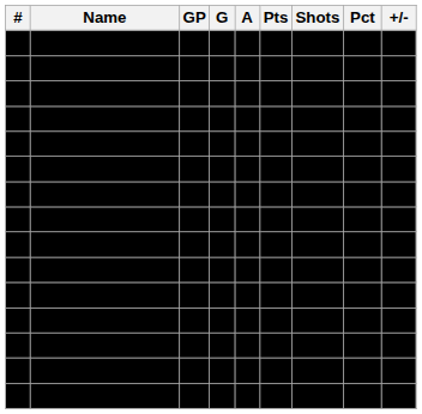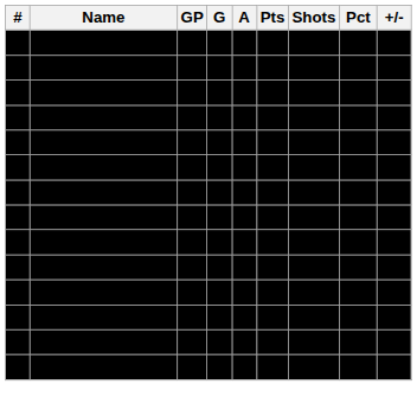 <table class="wikitable">
 <tr>
 <th>#</th>
 <th>Name</th>
 <th>GP</th>
 <th>G</th>
 <th>A</th>
 <th>Pts</th>
 <th>Shots</th>
 <th>Pct</th>
 <th>+/-</th>
 </tr>
 <tr align="center" bgcolor=" ">
 <td>81</td>
 <td>Jessica Shanahan</td>
 <td>24</td>
 <td>13</td>
 <td>15</td>
 <td>28</td>
 <td>77</td>
 <td>.130</td>
-<td>+18</td>
-</tr>
-<tr align="center" bgcolor=" ">
-<td>89</td>
-<td>Abygail Laking</td>
-<td>24</td>
-<td>15</td>
-<td>10</td>
-<td>25</td>
-<td>83</td>
-<td>.181</td>
 <td>+18</td>
 </tr>
 <tr align="center" bgcolor=" ">
 <td>8</td>
 <td>Carolyn Campbell</td>
 <td>22</td>
 <td>13</td>
 <td>9</td>
 <td>22</td>
 <td>100</td>
 <td>.169</td>
 <td>+9</td>
 </tr>
 <tr align="center" bgcolor=" ">
 <td>92</td>
 <td>Catie Gavin</td>
 <td>18</td>
 <td>5</td>
 <td>16</td>
 <td>21</td>
 <td>55</td>
 <td>.091</td>
 <td>+9</td>
 </tr>
 <tr align="center" bgcolor=" ">
 <td>13</td>
 <td>Suzanne Fenerty</td>
 <td>24</td>
 <td>2</td>
 <td>14</td>
 <td>16</td>
 <td>50</td>
 <td>.040</td>
 <td>+5</td>
 </tr>
 <tr align="center" bgcolor=" ">
 <td>19</td>
 <td>Brittney Perkins</td>
 <td>24</td>
 <td>9</td>
 <td>5</td>
 <td>14</td>
 <td>59</td>
 <td>.153</td>
 <td>+17</td>
 </tr>
 <tr align="center" bgcolor=" ">
-<td>41</td>
-<td>Marilynn Hay</td>
-<td>22</td>
-<td>5</td>
-<td>9</td>
-<td>14</td>
-<td>104</td>
-<td>.048</td>
-<td>+18</td>
-</tr>
-<tr align="center" bgcolor=" ">
 <td>20</td>
 <td>Daniela Falconio</td>
 <td>24</td>
 <td>5</td>
 <td>8</td>
 <td>13</td>
 <td><strong>40</strong></td>
 <td>.125</td>
 <td>+9</td>
 </tr>
 <tr align="center" bgcolor=" ">
 <td>70</td>
 <td>Laura Grant</td>
-<td><strong>24</strong></td>
+<td>24</td>
 <td>2</td>
 <td>11</td>
 <td>13</td>
 <td>54</td>
 <td>.062</td>
-<td>+16</td>
+<td>+14</td>
 </tr>
 <tr align="center" bgcolor=" ">
 <td>94</td>
 <td>Nicole Hansom</td>
 <td>24</td>
 <td>5</td>
 <td>7</td>
 <td>12</td>
 <td>54</td>
 <td>.035</td>
 <td>+2</td>
 </tr>
 <tr align="center" bgcolor=" ">
 <td>75</td>
 <td>Jenna Downey</td>
 <td>24</td>
 <td>2</td>
 <td>10</td>
 <td>12</td>
 <td>57</td>
 <td>.093</td>
 <td>+4</td>
+</tr>
+<tr align="center" bgcolor=" ">
+<td>17</td>
+<td>Sidney Ritchie</td>
+<td>23</td>
+<td>4</td>
+<td>4</td>
+<td>8</td>
+<td>37</td>
+<td>.108</td>
+<td>+5</td>
 </tr>
 <tr align="center" bgcolor=" ">
 <td>84</td>
 <td>Tyson Beukeboom</td>
 <td>15</td>
 <td>1</td>
 <td>5</td>
 <td>6</td>
 <td>17</td>
 <td>.059</td>
 <td>0</td>
 </tr>
 <tr align="center" bgcolor=" ">
 <td>3</td>
 <td>Leah Boucher</td>
 <td>22</td>
 <td>2</td>
 <td>2</td>
 <td>4</td>
 <td><strong>22</strong></td>
 <td>.000</td>
 <td>+10</td>
 </tr>
 <tr align="center" bgcolor=" ">
 <td>7</td>
 <td>Jessica McCullough</td>
 <td>18</td>
 <td>0</td>
 <td>3</td>
 <td>3</td>
 <td>12</td>
 <td>.091</td>
 <td>+7</td>
 </tr>
 <tr align="center" bgcolor=" ">
 <td>15</td>
 <td>Anna Barrett</td>
 <td>8</td>
 <td>1</td>
 <td>1</td>
 <td>2</td>
 <td>16</td>
 <td>.037</td>
 <td>+1</td>
 </tr>
 <tr align="center" bgcolor=" ">
 </tr>
 </table>
